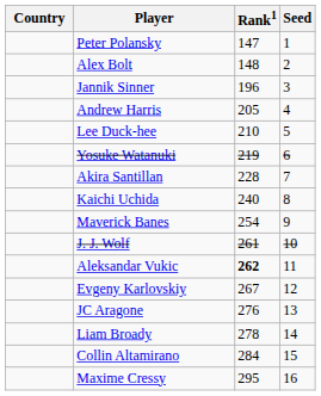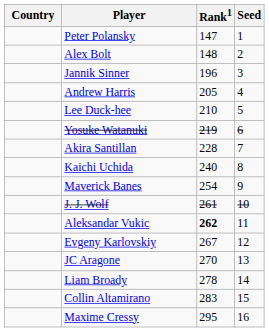 <table class="sortable wikitable">
 <tr>
 <th width="70">Country</th>
 <th width="175">Player</th>
 <th>Rank<sup>1</sup></th>
 <th>Seed</th>
 </tr>
 <tr>
 <td></td>
 <td><a href='#'>Peter Polansky</a></td>
 <td>147</td>
 <td>1</td>
 </tr>
 <tr>
 <td></td>
 <td><a href='#'>Alex Bolt</a></td>
 <td>148</td>
 <td>2</td>
 </tr>
 <tr>
 <td></td>
 <td><a href='#'>Jannik Sinner</a></td>
 <td>196</td>
 <td>3</td>
 </tr>
 <tr>
 <td></td>
 <td><a href='#'>Andrew Harris</a></td>
 <td>205</td>
 <td>4</td>
 </tr>
 <tr>
 <td></td>
 <td><a href='#'>Lee Duck-hee</a></td>
 <td>210</td>
 <td>5</td>
 </tr>
 <tr>
 <td><s></s></td>
 <td><s><a href='#'>Yosuke Watanuki</a></s></td>
 <td><s>219</s></td>
 <td><s>6</s></td>
 </tr>
 <tr>
 <td></td>
 <td><a href='#'>Akira Santillan</a></td>
 <td>228</td>
 <td>7</td>
 </tr>
 <tr>
 <td></td>
 <td><a href='#'>Kaichi Uchida</a></td>
 <td>240</td>
 <td>8</td>
 </tr>
 <tr>
 <td></td>
 <td><a href='#'>Maverick Banes</a></td>
 <td>254</td>
 <td>9</td>
 </tr>
 <tr>
 <td><s></s></td>
 <td><s><a href='#'>J. J. Wolf</a></s></td>
 <td><s>261</s></td>
 <td><s>10</s></td>
 </tr>
 <tr>
 <td></td>
 <td><a href='#'>Aleksandar Vukic</a></td>
 <td><strong>262</strong></td>
 <td>11</td>
 </tr>
 <tr>
 <td></td>
 <td><a href='#'>Evgeny Karlovskiy</a></td>
 <td>267</td>
 <td>12</td>
 </tr>
 <tr>
 <td></td>
 <td><a href='#'>JC Aragone</a></td>
-<td>276</td>
+<td>270</td>
 <td>13</td>
 </tr>
 <tr>
 <td></td>
 <td><a href='#'>Liam Broady</a></td>
 <td>278</td>
 <td>14</td>
 </tr>
 <tr>
 <td></td>
 <td><a href='#'>Collin Altamirano</a></td>
-<td>284</td>
+<td>283</td>
 <td>15</td>
 </tr>
 <tr>
 <td></td>
 <td><a href='#'>Maxime Cressy</a></td>
 <td>295</td>
 <td>16</td>
 </tr>
 </table>
